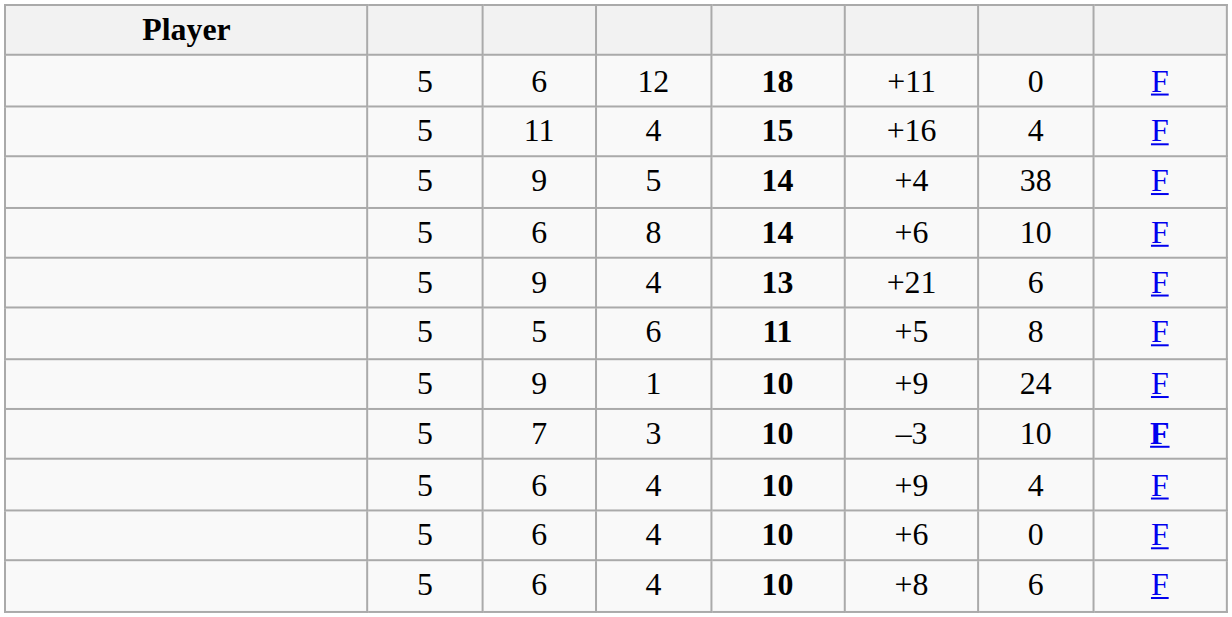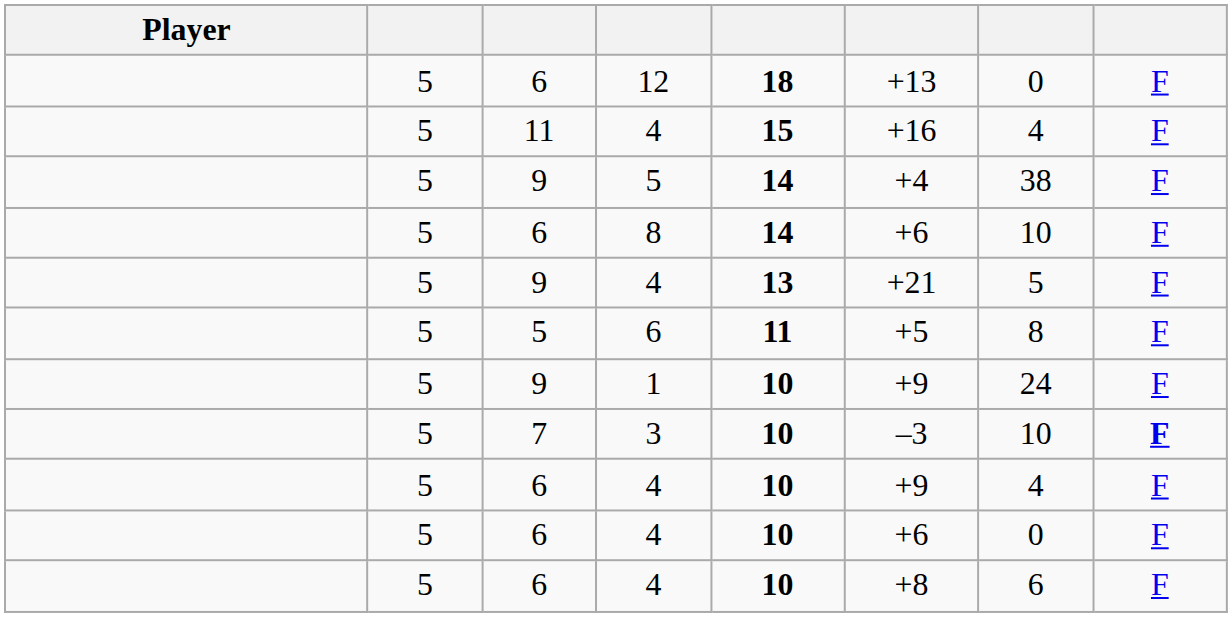 <table class="wikitable sortable" style="text-align:center;">
 <tr>
 <th width="175px">Player</th>
 <th width="50px"></th>
 <th width="50px"></th>
 <th width="50px"></th>
 <th width="60px"></th>
 <th width="60px"></th>
 <th width="50px"></th>
 <th width="60px"></th>
 </tr>
 <tr>
 <td align="left"> </td>
 <td>5</td>
 <td>6</td>
 <td>12</td>
 <td><strong>18</strong></td>
-<td>+11</td>
+<td>+13</td>
 <td>0</td>
 <td><a href='#'>F</a></td>
 </tr>
 <tr>
 <td align="left"> </td>
 <td>5</td>
 <td>11</td>
 <td>4</td>
 <td><strong>15</strong></td>
 <td>+16</td>
 <td>4</td>
 <td><a href='#'>F</a></td>
 </tr>
 <tr>
 <td align="left"> </td>
 <td>5</td>
 <td>9</td>
 <td>5</td>
 <td><strong>14</strong></td>
 <td>+4</td>
 <td>38</td>
 <td><a href='#'>F</a></td>
 </tr>
 <tr>
 <td align="left"> </td>
 <td>5</td>
 <td>6</td>
 <td>8</td>
 <td><strong>14</strong></td>
 <td>+6</td>
 <td>10</td>
 <td><a href='#'>F</a></td>
 </tr>
 <tr>
 <td align="left"> </td>
 <td>5</td>
 <td>9</td>
 <td>4</td>
 <td><strong>13</strong></td>
 <td>+21</td>
-<td>6</td>
+<td>5</td>
 <td><a href='#'>F</a></td>
 </tr>
 <tr>
 <td align="left"> </td>
 <td>5</td>
 <td>5</td>
 <td>6</td>
 <td><strong>11</strong></td>
 <td>+5</td>
 <td>8</td>
 <td><a href='#'>F</a></td>
 </tr>
 <tr>
 <td align="left"> </td>
 <td>5</td>
 <td>9</td>
 <td>1</td>
 <td><strong>10</strong></td>
 <td>+9</td>
 <td>24</td>
 <td><a href='#'>F</a></td>
 </tr>
 <tr>
 <td align="left"> </td>
 <td>5</td>
 <td>7</td>
 <td>3</td>
 <td><strong>10</strong></td>
 <td>–3</td>
 <td>10</td>
 <td><strong><a href='#'>F</a></strong></td>
 </tr>
 <tr>
 <td align="left"> </td>
 <td>5</td>
 <td>6</td>
 <td>4</td>
 <td><strong>10</strong></td>
 <td>+9</td>
 <td>4</td>
 <td><a href='#'>F</a></td>
 </tr>
 <tr>
 <td align="left"> </td>
 <td>5</td>
 <td>6</td>
 <td>4</td>
 <td><strong>10</strong></td>
 <td>+6</td>
 <td>0</td>
 <td><a href='#'>F</a></td>
 </tr>
 <tr>
 <td align="left"> </td>
 <td>5</td>
 <td>6</td>
 <td>4</td>
 <td><strong>10</strong></td>
 <td>+8</td>
 <td>6</td>
 <td><a href='#'>F</a></td>
 </tr>
 </table>
